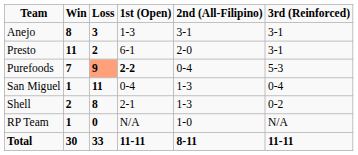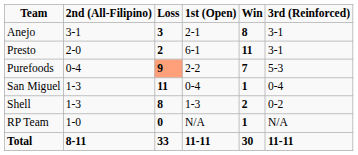 <table class=wikitable sortable>
 <tr align=center>
 <td><strong>Team</strong></td>
-<td><strong>Win</strong></td>
+<td><strong>2nd (All-Filipino)</strong></td>
 <td><strong>Loss</strong></td>
 <td><strong>1st (Open)</strong></td>
-<td><strong>2nd (All-Filipino)</strong></td>
+<td><strong>Win</strong></td>
 <td><strong>3rd (Reinforced)</strong></td>
 </tr>
 <tr>
 <td>Anejo</td>
+<td>3-1</td>
+<td><strong>3</strong></td>
+<td>2-1</td>
 <td><strong>8</strong></td>
-<td><strong>3</strong></td>
-<td>1-3</td>
-<td>3-1</td>
 <td>3-1</td>
 </tr>
 <tr>
 <td>Presto</td>
-<td><strong>11</strong></td>
+<td>2-0</td>
 <td><strong>2</strong></td>
 <td>6-1</td>
-<td>2-0</td>
+<td><strong>11</strong></td>
 <td>3-1</td>
 </tr>
 <tr>
 <td>Purefoods</td>
+<td>0-4</td>
+<td style="background: lightsalmon;"><strong>9</strong></td>
+<td>2-2</td>
 <td><strong>7</strong></td>
-<td style="background: lightsalmon;"><strong>9</strong></td>
-<td><strong>2-2</strong></td>
-<td>0-4</td>
 <td>5-3</td>
 </tr>
 <tr>
 <td>San Miguel</td>
-<td><strong>1</strong></td>
+<td>1-3</td>
 <td><strong>11</strong></td>
 <td>0-4</td>
-<td>1-3</td>
+<td><strong>1</strong></td>
 <td>0-4</td>
 </tr>
 <tr>
 <td>Shell</td>
+<td>1-3</td>
+<td><strong>8</strong></td>
+<td>1-3</td>
 <td><strong>2</strong></td>
-<td><strong>8</strong></td>
-<td>2-1</td>
-<td>1-3</td>
 <td>0-2</td>
 </tr>
 <tr>
 <td>RP Team</td>
-<td><strong>1</strong></td>
+<td>1-0</td>
 <td><strong>0</strong></td>
 <td>N/A</td>
-<td>1-0</td>
+<td><strong>1</strong></td>
 <td>N/A</td>
 </tr>
 <tr>
 <td><strong>Total</strong></td>
-<td><strong>30</strong></td>
+<td><strong>8-11</strong></td>
 <td><strong>33</strong></td>
 <td><strong>11-11</strong></td>
-<td><strong>8-11</strong></td>
+<td><strong>30</strong></td>
 <td><strong>11-11</strong></td>
 </tr>
 </table>
